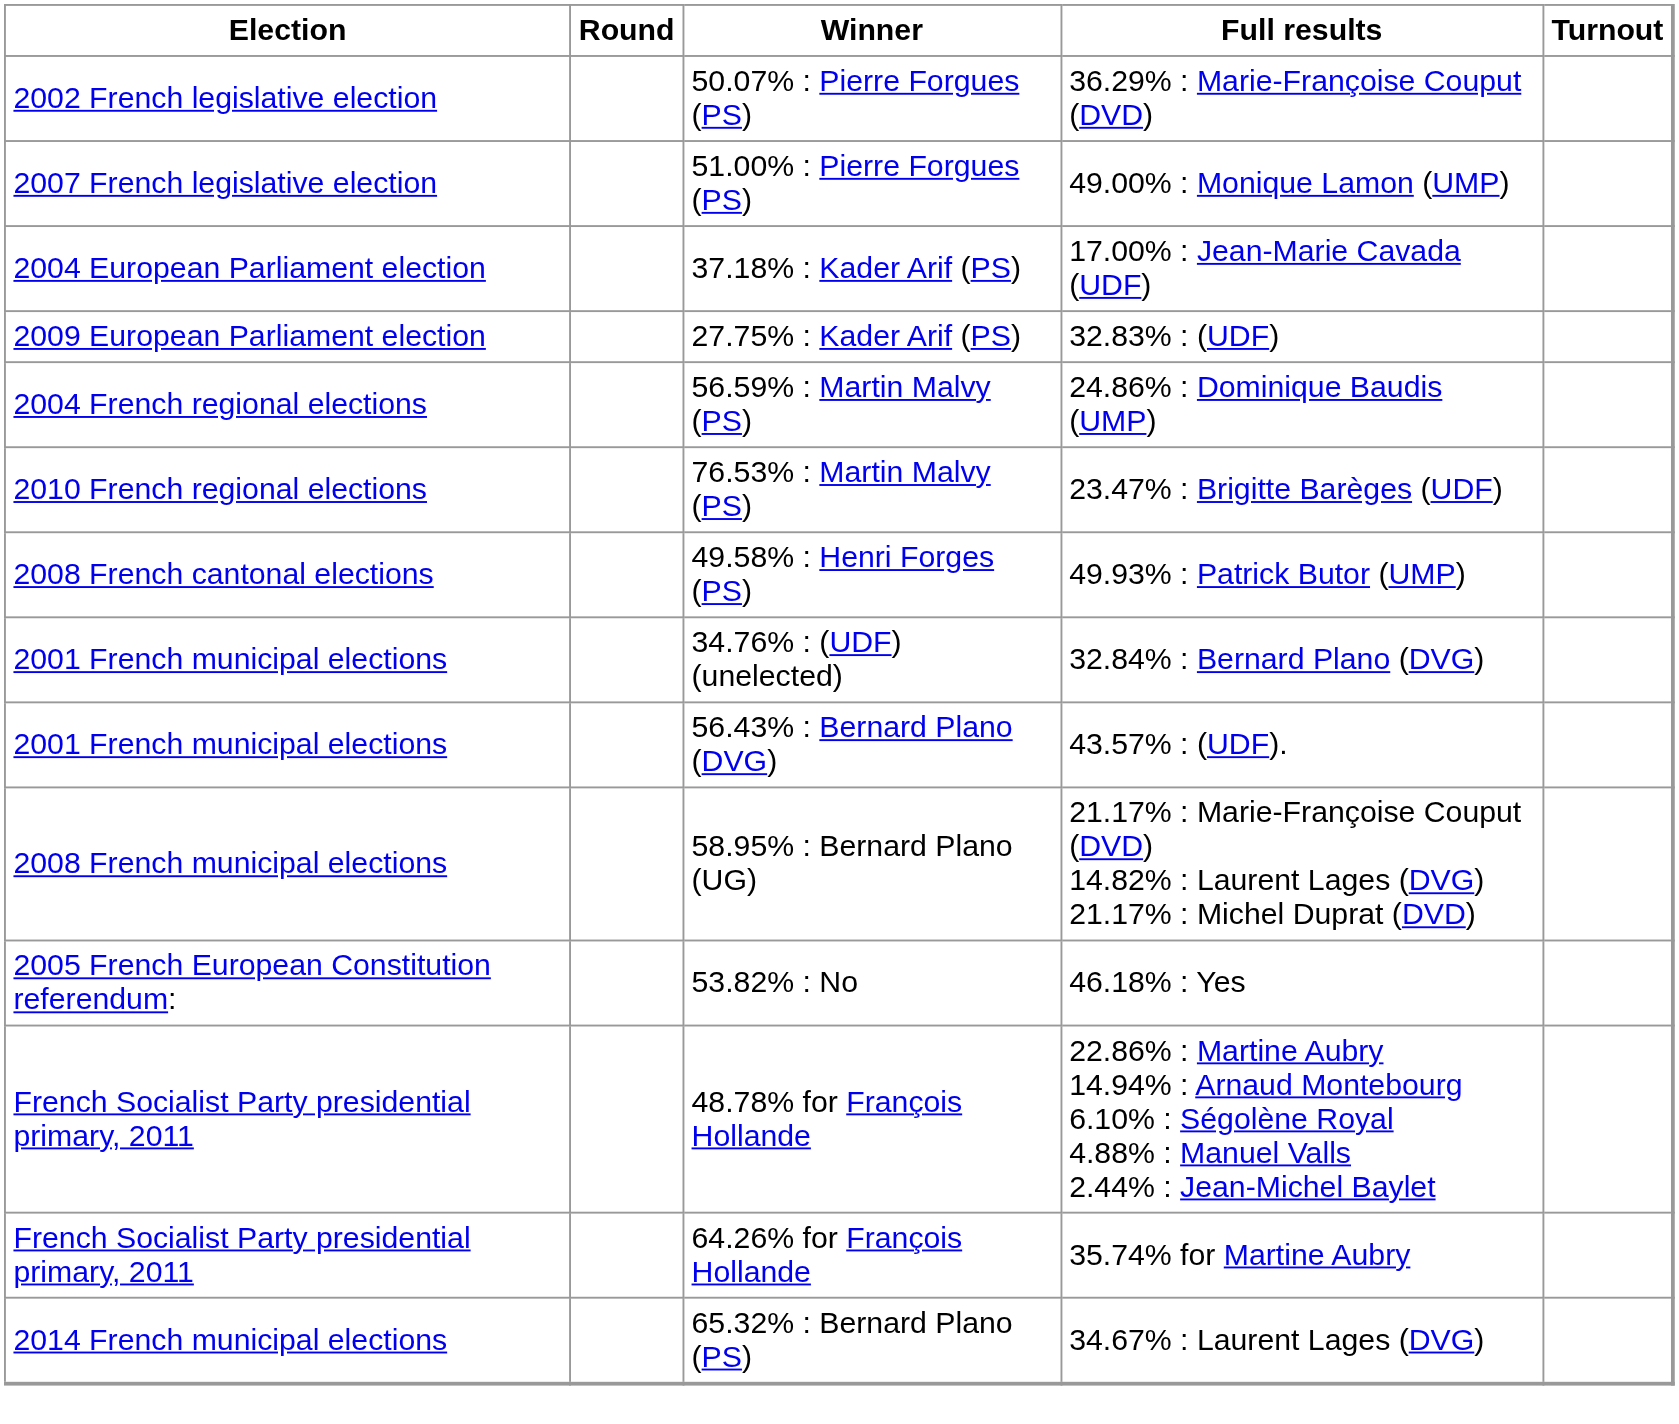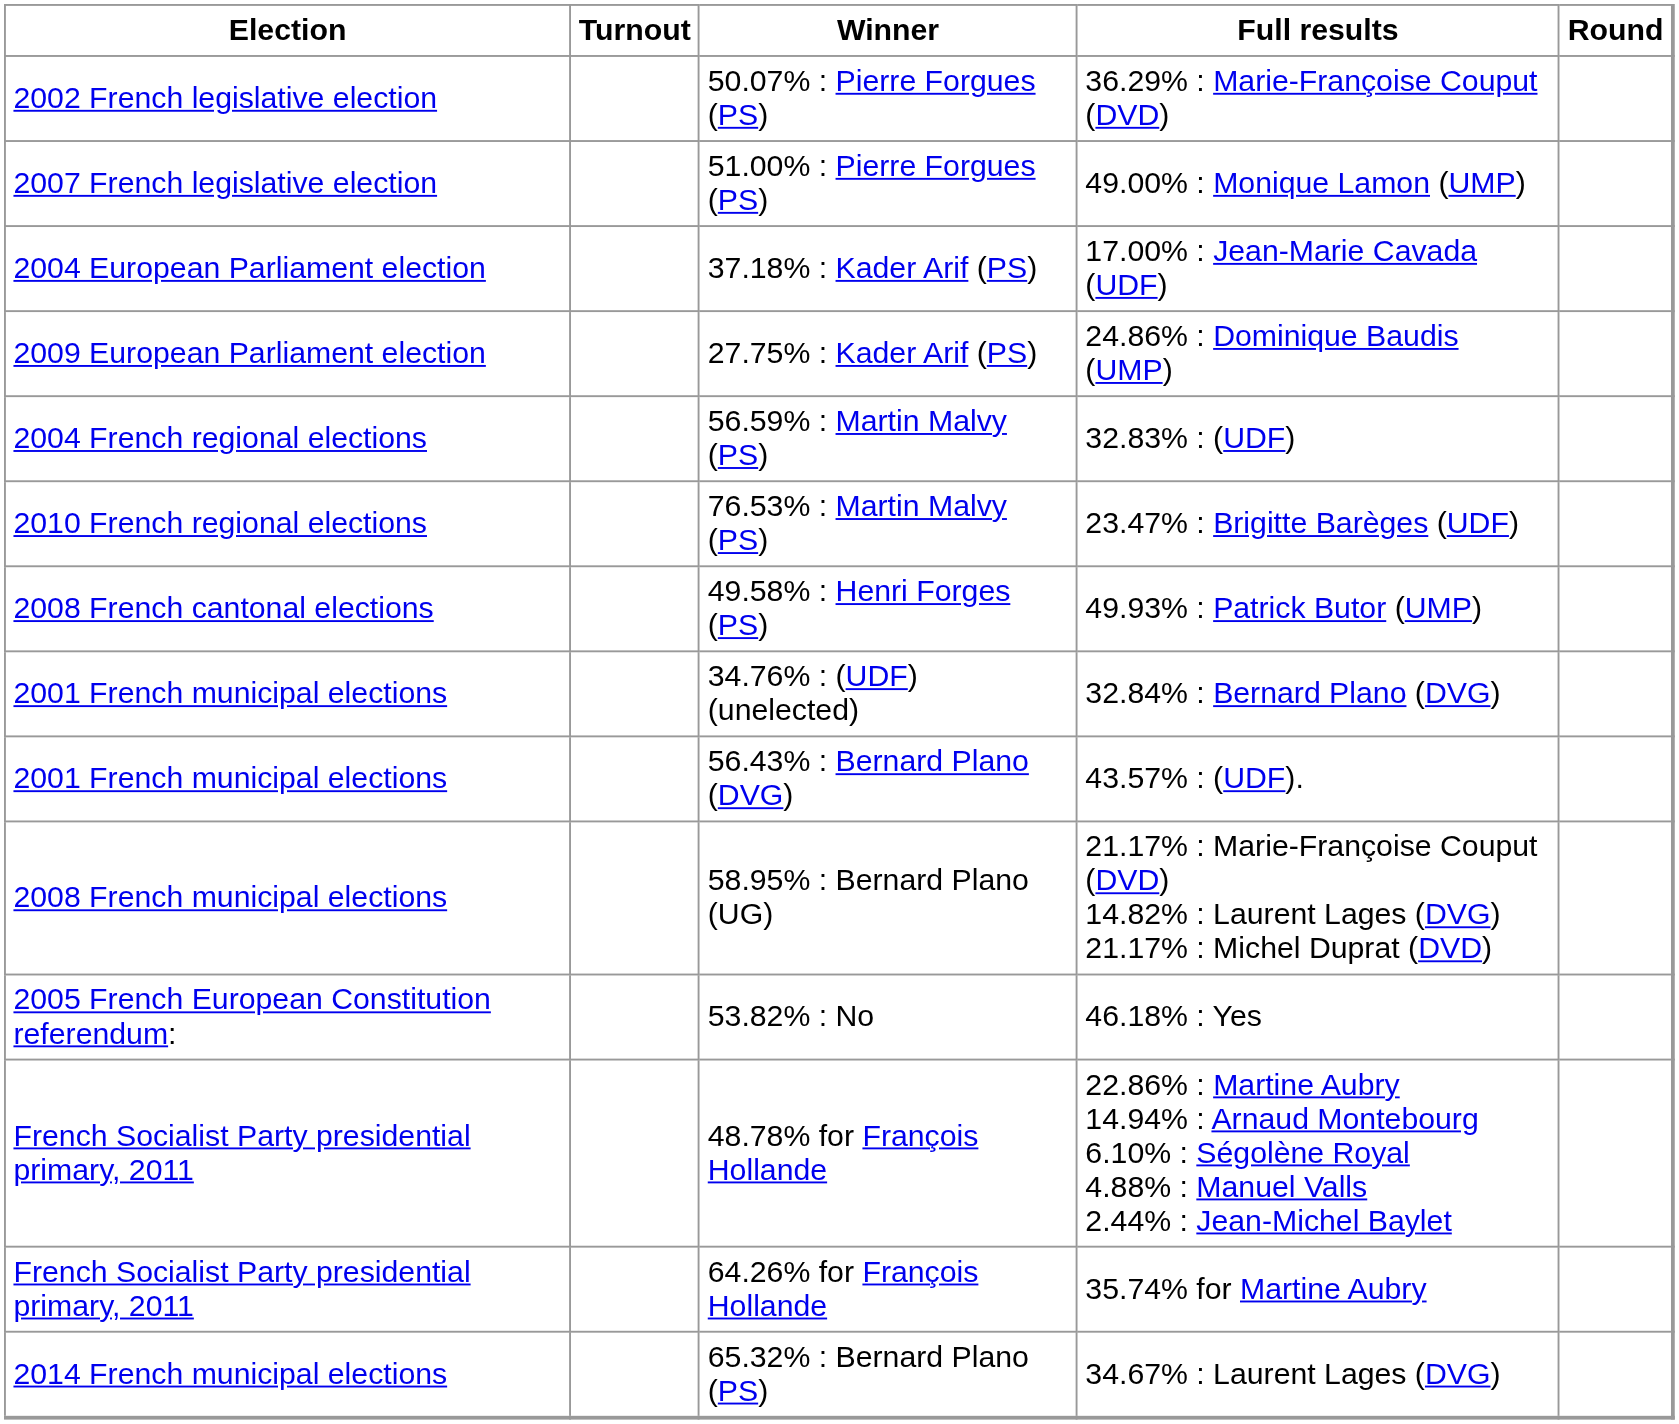 <table align="center" rules="all" cellspacing="0" cellpadding="4" style="border: 1px solid #999; border-right: 2px solid #999; border-bottom: 2px solid #999">
 <tr>
 <th>Election</th>
-<th>Round</th>
+<th>Turnout</th>
 <th>Winner</th>
 <th>Full results</th>
-<th>Turnout</th>
+<th>Round</th>
 </tr>
 <tr>
 <td><a href='#'>2002 French legislative election</a></td>
 <td></td>
 <td><span>50.07%</span> : <a href='#'>Pierre Forgues</a> (<a href='#'>PS</a>)</td>
 <td><span>36.29%</span> : <a href='#'>Marie-Françoise Couput</a> (<a href='#'>DVD</a>)</td>
 <td></td>
 </tr>
 <tr>
 <td><a href='#'>2007 French legislative election</a></td>
 <td></td>
 <td><span>51.00%</span> : <a href='#'>Pierre Forgues</a> (<a href='#'>PS</a>)</td>
 <td><span>49.00%</span> : <a href='#'>Monique Lamon</a> (<a href='#'>UMP</a>)</td>
 <td></td>
 </tr>
 <tr>
 <td><a href='#'>2004 European Parliament election</a></td>
 <td></td>
 <td><span>37.18%</span> : <a href='#'>Kader Arif</a> (<a href='#'>PS</a>)</td>
 <td><span>17.00%</span> : <a href='#'>Jean-Marie Cavada</a> (<a href='#'>UDF</a>)</td>
 <td></td>
 </tr>
 <tr>
 <td><a href='#'>2009 European Parliament election</a></td>
 <td></td>
 <td><span>27.75%</span> : <a href='#'>Kader Arif</a> (<a href='#'>PS</a>)</td>
-<td><span>32.83%</span> :  (<a href='#'>UDF</a>)</td>
+<td><span>24.86%</span> : <a href='#'>Dominique Baudis</a> (<a href='#'>UMP</a>)</td>
 <td></td>
 </tr>
 <tr>
 <td><a href='#'>2004 French regional elections</a></td>
 <td></td>
 <td><span>56.59%</span> : <a href='#'>Martin Malvy</a> (<a href='#'>PS</a>)</td>
-<td><span>24.86%</span> : <a href='#'>Dominique Baudis</a> (<a href='#'>UMP</a>)</td>
+<td><span>32.83%</span> :  (<a href='#'>UDF</a>)</td>
 <td></td>
 </tr>
 <tr>
 <td><a href='#'>2010 French regional elections</a></td>
 <td></td>
 <td><span>76.53%</span> : <a href='#'>Martin Malvy</a> (<a href='#'>PS</a>)</td>
 <td><span>23.47%</span> : <a href='#'>Brigitte Barèges</a> (<a href='#'>UDF</a>)</td>
 <td></td>
 </tr>
 <tr>
 <td><a href='#'>2008 French cantonal elections</a></td>
 <td></td>
 <td><span>49.58%</span> : <a href='#'>Henri Forges</a> (<a href='#'>PS</a>)</td>
 <td><span>49.93%</span> : <a href='#'>Patrick Butor</a> (<a href='#'>UMP</a>)</td>
 <td></td>
 </tr>
 <tr>
 <td><a href='#'>2001 French municipal elections</a></td>
 <td></td>
 <td><span>34.76%</span> :  (<a href='#'>UDF</a>) (unelected)</td>
 <td><span>32.84%</span> : <a href='#'>Bernard Plano</a> (<a href='#'>DVG</a>)</td>
 <td></td>
 </tr>
 <tr>
 <td><a href='#'>2001 French municipal elections</a></td>
 <td></td>
 <td><span>56.43%</span> : <a href='#'>Bernard Plano</a> (<a href='#'>DVG</a>)</td>
 <td><span>43.57%</span> :  (<a href='#'>UDF</a>).</td>
 <td></td>
 </tr>
 <tr>
 <td><a href='#'>2008 French municipal elections</a></td>
 <td></td>
 <td><span>58.95%</span> : Bernard Plano (UG)</td>
 <td><span>21.17%</span> : Marie-Françoise Couput (<a href='#'>DVD</a>)<br><span>14.82%</span> : Laurent Lages (<a href='#'>DVG</a>)<br><span>21.17%</span> : Michel Duprat (<a href='#'>DVD</a>)</td>
 <td></td>
 </tr>
 <tr>
 <td><a href='#'>2005 French European Constitution referendum</a>:</td>
 <td></td>
 <td>53.82% : No</td>
 <td>46.18% : Yes</td>
 <td></td>
 </tr>
 <tr>
 <td><a href='#'>French Socialist Party presidential primary, 2011</a></td>
 <td></td>
 <td><span>48.78%</span> for <a href='#'>François Hollande</a></td>
 <td><span>22.86%</span> : <a href='#'>Martine Aubry</a> <br> <span>14.94%</span> : <a href='#'>Arnaud Montebourg</a> <br> <span>6.10%</span> : <a href='#'>Ségolène Royal</a> <br> <span>4.88%</span> : <a href='#'>Manuel Valls</a> <br> <span>2.44%</span> : <a href='#'>Jean-Michel Baylet</a></td>
 <td></td>
 </tr>
 <tr>
 <td><a href='#'>French Socialist Party presidential primary, 2011</a></td>
 <td></td>
 <td><span>64.26%</span> for <a href='#'>François Hollande</a></td>
 <td><span>35.74%</span> for <a href='#'>Martine Aubry</a></td>
 <td></td>
 </tr>
 <tr>
 <td><a href='#'>2014 French municipal elections</a></td>
 <td></td>
 <td><span>65.32%</span> : Bernard Plano (<a href='#'>PS</a>)</td>
 <td><span>34.67%</span> : Laurent Lages (<a href='#'>DVG</a>)</td>
 <td></td>
 </tr>
 </table>
